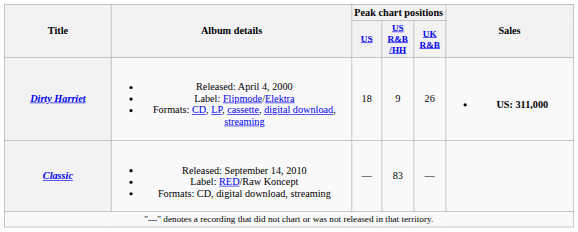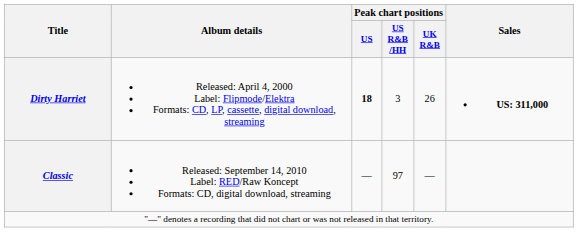 <table class="wikitable plainrowheaders" style="text-align:center;" border="1">
 <tr>
 <th scope="col" rowspan="2" style="width:10em;">Title</th>
 <th scope="col" rowspan="2" style="width:23em;">Album details</th>
 <th scope="col" colspan="3">Peak chart positions</th>
 <th scope="col" rowspan="2" style="width:12em;">Sales</th>
 </tr>
 <tr>
 <th scope="col" style="width:2.8em;font-size:90%;"><a href='#'>US</a><br></th>
 <th scope="col" style="width:3em;font-size:90%;"><a href='#'>US<br>R&B<br>/HH</a><br></th>
 <th scope="col" style="width:3em;font-size:90%;"><a href='#'>UK<br>R&B</a><br></th>
 </tr>
 <tr>
 <th scope="row"><em><a href='#'>Dirty Harriet</a></em></th>
 <td><br><ul><li>Released: April 4, 2000</li><li>Label: <a href='#'>Flipmode</a>/<a href='#'>Elektra</a></li><li>Formats: <a href='#'>CD</a>, <a href='#'>LP</a>, <a href='#'>cassette</a>, <a href='#'>digital download</a>, <a href='#'>streaming</a></li></ul></td>
-<td align="center">18</td>
-<td align="center">9</td>
+<td align="center"><strong>18</strong></td>
+<td align="center">3</td>
 <td align="center">26</td>
 <td><strong><br><ul><li>US: 311,000</li></ul></strong></td>
 </tr>
 <tr>
 <th scope="row"><em><a href='#'>Classic</a></em></th>
 <td><br><ul><li>Released: September 14, 2010</li><li>Label: <a href='#'>RED</a>/Raw Koncept</li><li>Formats: CD, digital download, streaming</li></ul></td>
 <td align="center">—</td>
-<td align="center">83</td>
+<td align="center">97</td>
 <td align="center">—</td>
 <td></td>
 </tr>
 <tr>
 <td colspan="15" style="font-size:90%">"—" denotes a recording that did not chart or was not released in that territory.</td>
 </tr>
 </table>
